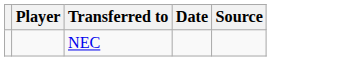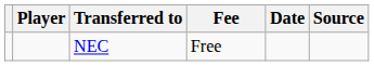 <table class="wikitable plainrowheaders sortable">
 <tr>
 <th></th>
 <th scope="col">Player</th>
 <th>Transferred to</th>
+<th style="width: 65px;">Fee</th>
 <th scope="col">Date</th>
 <th scope="col">Source</th>
 </tr>
 <tr>
 <td align="center"></td>
 <td></td>
 <td> <a href='#'>NEC</a></td>
+<td>Free</td>
 <td></td>
 <td></td>
 </tr>
 </table>
